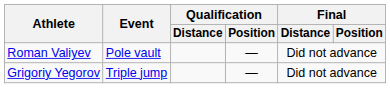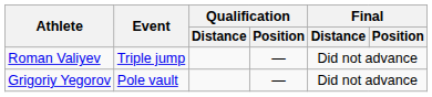 <table class=wikitable style="font-size:90%">
 <tr>
 <th rowspan="2">Athlete</th>
 <th rowspan="2">Event</th>
 <th colspan="2">Qualification</th>
 <th colspan="2">Final</th>
 </tr>
 <tr style="font-size:95%">
 <th>Distance</th>
 <th>Position</th>
 <th>Distance</th>
 <th>Position</th>
 </tr>
 <tr align=center>
 <td align=left><a href='#'>Roman Valiyev</a></td>
-<td align=left><a href='#'>Pole vault</a></td>
+<td align=left><a href='#'>Triple jump</a></td>
 <td></td>
 <td>—</td>
 <td colspan=2>Did not advance</td>
 </tr>
 <tr align=center>
 <td align=left><a href='#'>Grigoriy Yegorov</a></td>
-<td align=left><a href='#'>Triple jump</a></td>
+<td align=left><a href='#'>Pole vault</a></td>
 <td></td>
 <td>—</td>
 <td colspan=2>Did not advance</td>
 </tr>
 </table>
